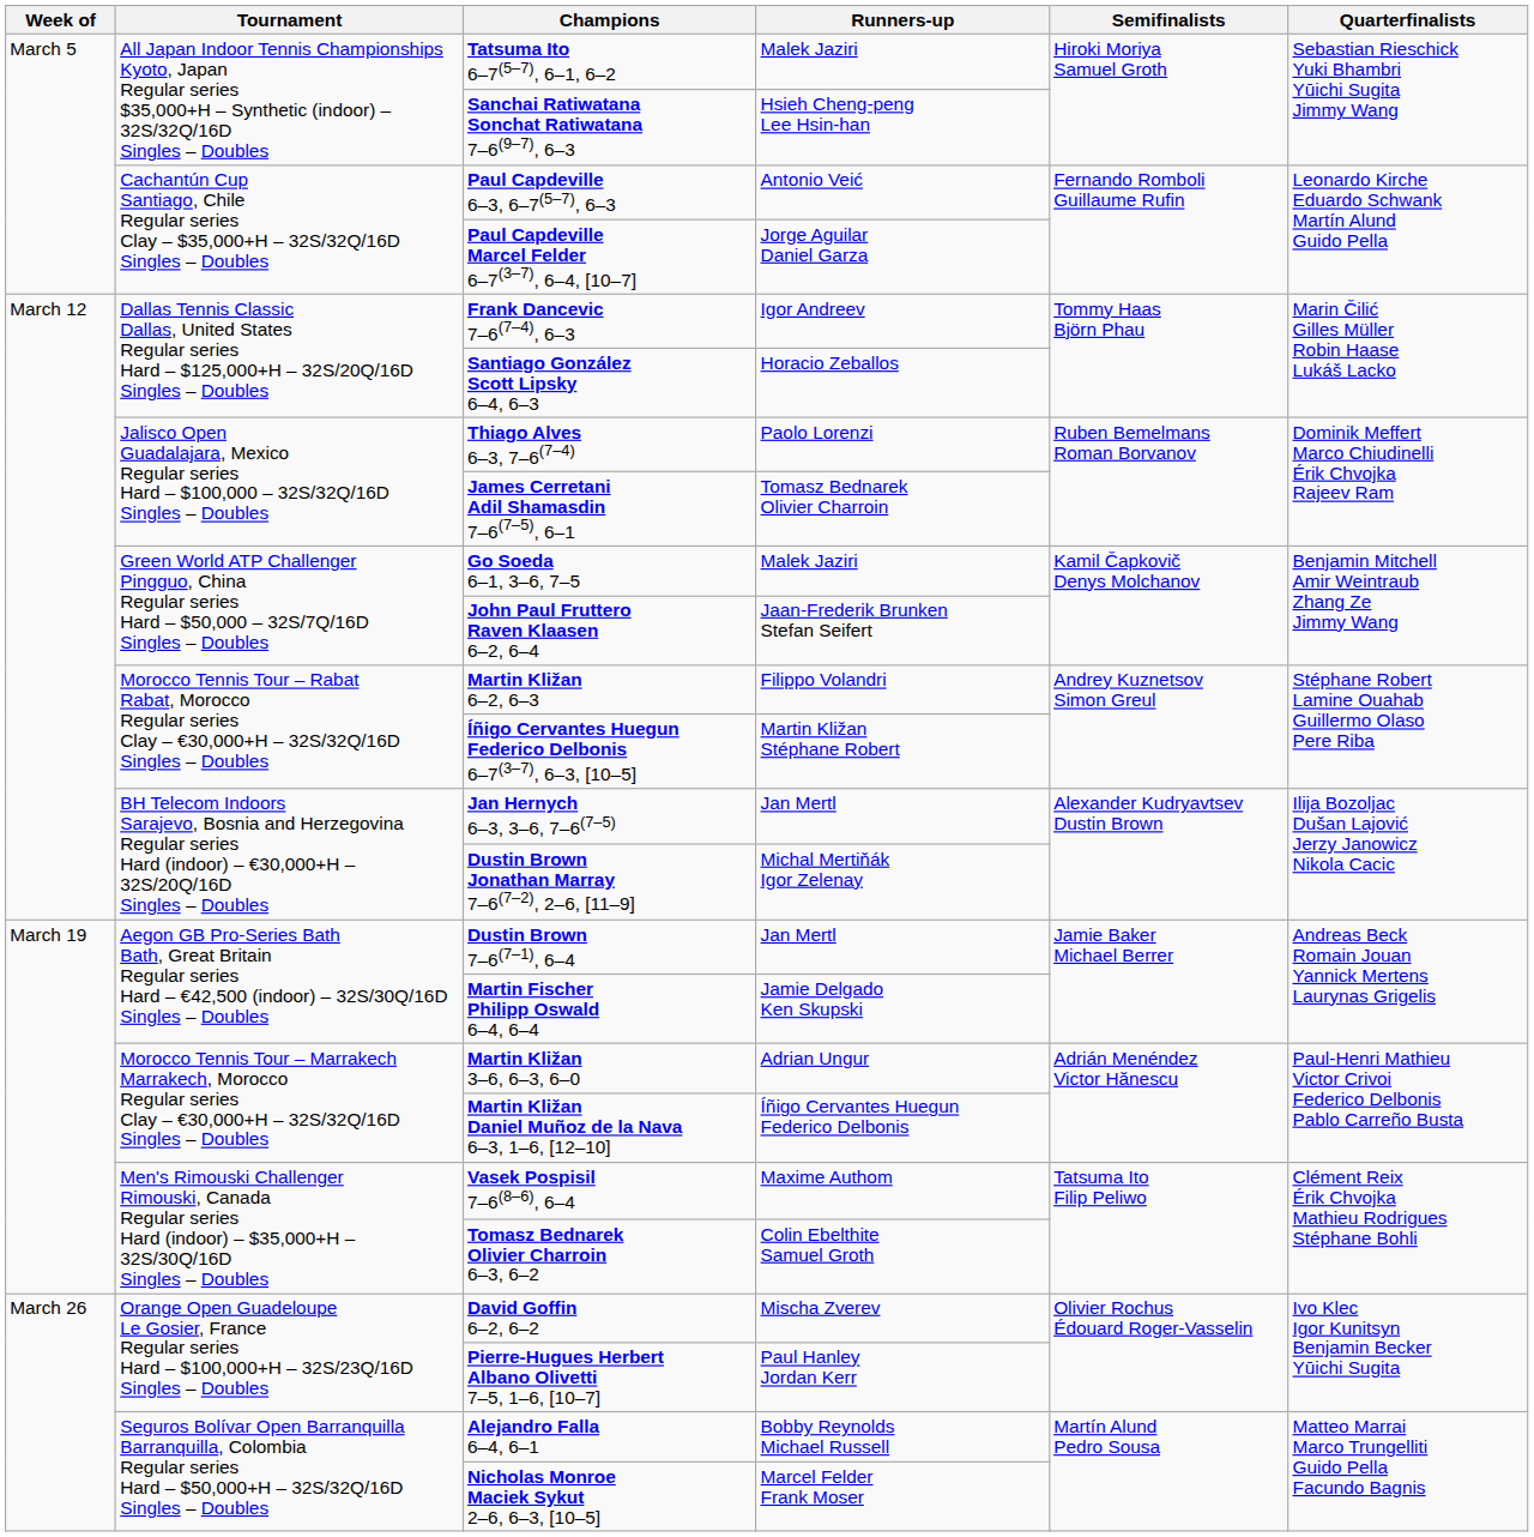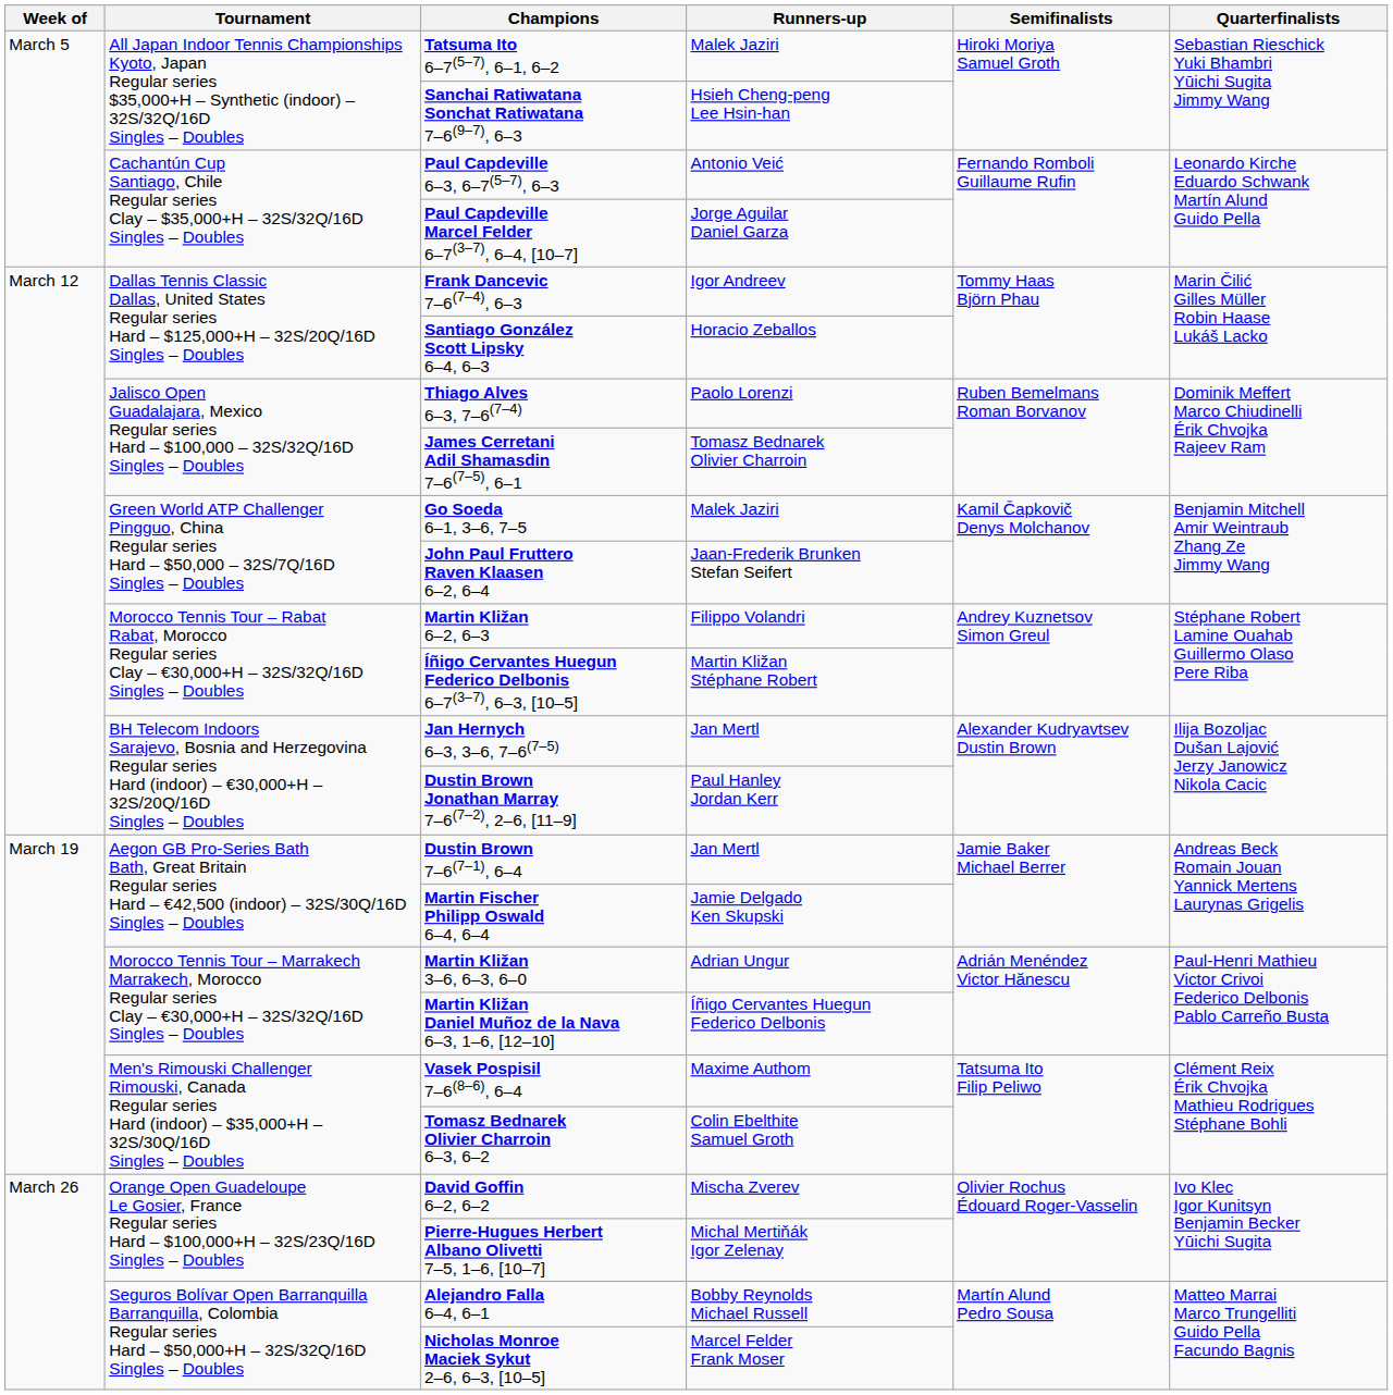 <table class=wikitable style=font-size:85%;>
 <tr>
 <th width=75>Week of</th>
 <th width=250>Tournament</th>
 <th width=210>Champions</th>
 <th width=210>Runners-up</th>
 <th width=170>Semifinalists</th>
 <th width=170>Quarterfinalists</th>
 </tr>
 <tr valign=top>
 <td rowspan=4>March 5</td>
 <td rowspan=2><a href='#'>All Japan Indoor Tennis Championships</a><br> <a href='#'>Kyoto</a>, Japan<br>Regular series<br>$35,000+H – Synthetic (indoor) – 32S/32Q/16D<br><a href='#'>Singles</a> – <a href='#'>Doubles</a></td>
 <td> <strong><a href='#'>Tatsuma Ito</a></strong><br>6–7<sup>(5–7)</sup>, 6–1, 6–2</td>
 <td> <a href='#'>Malek Jaziri</a></td>
 <td rowspan=2> <a href='#'>Hiroki Moriya</a><br> <a href='#'>Samuel Groth</a></td>
 <td rowspan=2> <a href='#'>Sebastian Rieschick</a><br> <a href='#'>Yuki Bhambri</a><br> <a href='#'>Yūichi Sugita</a><br> <a href='#'>Jimmy Wang</a></td>
 </tr>
 <tr valign=top>
 <td> <strong><a href='#'>Sanchai Ratiwatana</a></strong><br> <strong><a href='#'>Sonchat Ratiwatana</a></strong><br>7–6<sup>(9–7)</sup>, 6–3</td>
 <td> <a href='#'>Hsieh Cheng-peng</a><br> <a href='#'>Lee Hsin-han</a></td>
 </tr>
 <tr valign=top>
 <td rowspan=2><a href='#'>Cachantún Cup</a><br> <a href='#'>Santiago</a>, Chile<br>Regular series<br>Clay – $35,000+H – 32S/32Q/16D<br><a href='#'>Singles</a> – <a href='#'>Doubles</a></td>
 <td> <strong><a href='#'>Paul Capdeville</a></strong><br>6–3, 6–7<sup>(5–7)</sup>, 6–3</td>
 <td> <a href='#'>Antonio Veić</a></td>
 <td rowspan=2> <a href='#'>Fernando Romboli</a><br> <a href='#'>Guillaume Rufin</a></td>
 <td rowspan=2> <a href='#'>Leonardo Kirche</a><br> <a href='#'>Eduardo Schwank</a><br> <a href='#'>Martín Alund</a><br> <a href='#'>Guido Pella</a></td>
 </tr>
 <tr valign=top>
 <td> <strong><a href='#'>Paul Capdeville</a></strong><br> <strong><a href='#'>Marcel Felder</a></strong><br>6–7<sup>(3–7)</sup>, 6–4, [10–7]</td>
 <td> <a href='#'>Jorge Aguilar</a><br> <a href='#'>Daniel Garza</a></td>
 </tr>
 <tr valign=top>
 <td rowspan=10>March 12</td>
 <td rowspan=2><a href='#'>Dallas Tennis Classic</a><br><a href='#'>Dallas</a>, United States<br>Regular series<br>Hard – $125,000+H – 32S/20Q/16D<br><a href='#'>Singles</a> – <a href='#'>Doubles</a></td>
 <td> <strong><a href='#'>Frank Dancevic</a></strong><br>7–6<sup>(7–4)</sup>, 6–3</td>
 <td> <a href='#'>Igor Andreev</a></td>
 <td rowspan=2> <a href='#'>Tommy Haas</a><br> <a href='#'>Björn Phau</a></td>
 <td rowspan=2> <a href='#'>Marin Čilić</a><br> <a href='#'>Gilles Müller</a><br> <a href='#'>Robin Haase</a><br> <a href='#'>Lukáš Lacko</a></td>
 </tr>
 <tr valign=top>
 <td> <strong><a href='#'>Santiago González</a></strong><br> <strong><a href='#'>Scott Lipsky</a></strong><br>6–4, 6–3</td>
 <td> <a href='#'>Horacio Zeballos</a></td>
 </tr>
 <tr valign=top>
 <td rowspan=2><a href='#'>Jalisco Open</a><br> <a href='#'>Guadalajara</a>, Mexico<br>Regular series<br>Hard – $100,000 – 32S/32Q/16D<br><a href='#'>Singles</a> – <a href='#'>Doubles</a></td>
 <td> <strong><a href='#'>Thiago Alves</a></strong><br>6–3, 7–6<sup>(7–4)</sup></td>
 <td> <a href='#'>Paolo Lorenzi</a></td>
 <td rowspan=2> <a href='#'>Ruben Bemelmans</a><br> <a href='#'>Roman Borvanov</a></td>
 <td rowspan=2> <a href='#'>Dominik Meffert</a><br> <a href='#'>Marco Chiudinelli</a><br> <a href='#'>Érik Chvojka</a><br> <a href='#'>Rajeev Ram</a></td>
 </tr>
 <tr valign=top>
 <td> <strong><a href='#'>James Cerretani</a></strong><br> <strong><a href='#'>Adil Shamasdin</a></strong><br>7–6<sup>(7–5)</sup>, 6–1</td>
 <td> <a href='#'>Tomasz Bednarek</a><br> <a href='#'>Olivier Charroin</a></td>
 </tr>
 <tr valign=top>
 <td rowspan=2><a href='#'>Green World ATP Challenger</a><br> <a href='#'>Pingguo</a>, China<br>Regular series<br>Hard – $50,000 – 32S/7Q/16D<br><a href='#'>Singles</a> – <a href='#'>Doubles</a></td>
 <td> <strong><a href='#'>Go Soeda</a></strong><br>6–1, 3–6, 7–5</td>
 <td> <a href='#'>Malek Jaziri</a></td>
 <td rowspan=2> <a href='#'>Kamil Čapkovič</a><br> <a href='#'>Denys Molchanov</a></td>
 <td rowspan=2> <a href='#'>Benjamin Mitchell</a><br> <a href='#'>Amir Weintraub</a><br> <a href='#'>Zhang Ze</a><br> <a href='#'>Jimmy Wang</a></td>
 </tr>
 <tr valign=top>
 <td> <strong><a href='#'>John Paul Fruttero</a></strong><br> <strong><a href='#'>Raven Klaasen</a></strong><br>6–2, 6–4</td>
 <td> <a href='#'>Jaan-Frederik Brunken</a><br> Stefan Seifert</td>
 </tr>
 <tr valign=top>
 <td rowspan=2><a href='#'>Morocco Tennis Tour – Rabat</a><br> <a href='#'>Rabat</a>, Morocco<br>Regular series<br>Clay – €30,000+H – 32S/32Q/16D<br><a href='#'>Singles</a> – <a href='#'>Doubles</a></td>
 <td> <strong><a href='#'>Martin Kližan</a></strong><br>6–2, 6–3</td>
 <td> <a href='#'>Filippo Volandri</a></td>
 <td rowspan=2> <a href='#'>Andrey Kuznetsov</a><br> <a href='#'>Simon Greul</a></td>
 <td rowspan=2> <a href='#'>Stéphane Robert</a><br> <a href='#'>Lamine Ouahab</a><br> <a href='#'>Guillermo Olaso</a><br> <a href='#'>Pere Riba</a></td>
 </tr>
 <tr valign=top>
 <td> <strong><a href='#'>Íñigo Cervantes Huegun</a></strong><br> <strong><a href='#'>Federico Delbonis</a></strong><br>6–7<sup>(3–7)</sup>, 6–3, [10–5]</td>
 <td> <a href='#'>Martin Kližan</a><br> <a href='#'>Stéphane Robert</a></td>
 </tr>
 <tr valign=top>
 <td rowspan=2><a href='#'>BH Telecom Indoors</a><br> <a href='#'>Sarajevo</a>, Bosnia and Herzegovina<br>Regular series<br>Hard (indoor) – €30,000+H – 32S/20Q/16D<br><a href='#'>Singles</a> – <a href='#'>Doubles</a></td>
 <td> <strong><a href='#'>Jan Hernych</a></strong><br>6–3, 3–6, 7–6<sup>(7–5)</sup></td>
 <td> <a href='#'>Jan Mertl</a></td>
 <td rowspan=2> <a href='#'>Alexander Kudryavtsev</a><br> <a href='#'>Dustin Brown</a></td>
 <td rowspan=2> <a href='#'>Ilija Bozoljac</a><br> <a href='#'>Dušan Lajović</a><br> <a href='#'>Jerzy Janowicz</a><br> <a href='#'>Nikola Cacic</a></td>
 </tr>
 <tr valign=top>
 <td> <strong><a href='#'>Dustin Brown</a></strong><br> <strong><a href='#'>Jonathan Marray</a></strong><br>7–6<sup>(7–2)</sup>, 2–6, [11–9]</td>
-<td> <a href='#'>Michal Mertiňák</a><br> <a href='#'>Igor Zelenay</a></td>
+<td> <a href='#'>Paul Hanley</a><br> <a href='#'>Jordan Kerr</a></td>
 </tr>
 <tr valign=top>
 <td rowspan=6>March 19</td>
 <td rowspan=2><a href='#'>Aegon GB Pro-Series Bath</a><br> <a href='#'>Bath</a>, Great Britain<br>Regular series<br>Hard – €42,500 (indoor) – 32S/30Q/16D<br><a href='#'>Singles</a> – <a href='#'>Doubles</a></td>
 <td> <strong><a href='#'>Dustin Brown</a></strong><br>7–6<sup>(7–1)</sup>, 6–4</td>
 <td> <a href='#'>Jan Mertl</a></td>
 <td rowspan=2> <a href='#'>Jamie Baker</a><br> <a href='#'>Michael Berrer</a></td>
 <td rowspan=2> <a href='#'>Andreas Beck</a><br> <a href='#'>Romain Jouan</a><br> <a href='#'>Yannick Mertens</a><br> <a href='#'>Laurynas Grigelis</a></td>
 </tr>
 <tr valign=top>
 <td> <strong><a href='#'>Martin Fischer</a></strong><br> <strong><a href='#'>Philipp Oswald</a></strong><br>6–4, 6–4</td>
 <td> <a href='#'>Jamie Delgado</a><br> <a href='#'>Ken Skupski</a></td>
 </tr>
 <tr valign=top>
 <td rowspan=2><a href='#'>Morocco Tennis Tour – Marrakech</a><br> <a href='#'>Marrakech</a>, Morocco<br>Regular series<br>Clay – €30,000+H – 32S/32Q/16D<br><a href='#'>Singles</a> – <a href='#'>Doubles</a></td>
 <td> <strong><a href='#'>Martin Kližan</a></strong><br>3–6, 6–3, 6–0</td>
 <td> <a href='#'>Adrian Ungur</a></td>
 <td rowspan=2> <a href='#'>Adrián Menéndez</a><br> <a href='#'>Victor Hănescu</a></td>
 <td rowspan=2> <a href='#'>Paul-Henri Mathieu</a><br> <a href='#'>Victor Crivoi</a><br> <a href='#'>Federico Delbonis</a><br> <a href='#'>Pablo Carreño Busta</a></td>
 </tr>
 <tr valign=top>
 <td> <strong><a href='#'>Martin Kližan</a></strong><br> <strong><a href='#'>Daniel Muñoz de la Nava</a></strong><br>6–3, 1–6, [12–10]</td>
 <td> <a href='#'>Íñigo Cervantes Huegun</a><br> <a href='#'>Federico Delbonis</a></td>
 </tr>
 <tr valign=top>
 <td rowspan=2><a href='#'>Men's Rimouski Challenger</a><br> <a href='#'>Rimouski</a>, Canada<br>Regular series<br>Hard (indoor) – $35,000+H – 32S/30Q/16D<br><a href='#'>Singles</a> – <a href='#'>Doubles</a></td>
 <td> <strong><a href='#'>Vasek Pospisil</a></strong><br>7–6<sup>(8–6)</sup>, 6–4</td>
 <td> <a href='#'>Maxime Authom</a></td>
 <td rowspan=2> <a href='#'>Tatsuma Ito</a><br> <a href='#'>Filip Peliwo</a></td>
 <td rowspan=2> <a href='#'>Clément Reix</a><br> <a href='#'>Érik Chvojka</a><br> <a href='#'>Mathieu Rodrigues</a><br> <a href='#'>Stéphane Bohli</a></td>
 </tr>
 <tr valign=top>
 <td> <strong><a href='#'>Tomasz Bednarek</a></strong><br> <strong><a href='#'>Olivier Charroin</a></strong><br>6–3, 6–2</td>
 <td> <a href='#'>Colin Ebelthite</a><br> <a href='#'>Samuel Groth</a></td>
 </tr>
 <tr valign=top>
 <td rowspan=4>March 26</td>
 <td rowspan=2><a href='#'>Orange Open Guadeloupe</a><br> <a href='#'>Le Gosier</a>, France<br>Regular series<br>Hard – $100,000+H – 32S/23Q/16D<br><a href='#'>Singles</a> – <a href='#'>Doubles</a></td>
 <td> <strong><a href='#'>David Goffin</a></strong><br>6–2, 6–2</td>
 <td> <a href='#'>Mischa Zverev</a></td>
 <td rowspan=2> <a href='#'>Olivier Rochus</a><br> <a href='#'>Édouard Roger-Vasselin</a></td>
 <td rowspan=2> <a href='#'>Ivo Klec</a><br> <a href='#'>Igor Kunitsyn</a><br> <a href='#'>Benjamin Becker</a><br> <a href='#'>Yūichi Sugita</a></td>
 </tr>
 <tr valign=top>
 <td> <strong><a href='#'>Pierre-Hugues Herbert</a></strong><br> <strong><a href='#'>Albano Olivetti</a></strong><br>7–5, 1–6, [10–7]</td>
-<td> <a href='#'>Paul Hanley</a><br> <a href='#'>Jordan Kerr</a></td>
+<td> <a href='#'>Michal Mertiňák</a><br> <a href='#'>Igor Zelenay</a></td>
 </tr>
 <tr valign=top>
 <td rowspan=2><a href='#'>Seguros Bolívar Open Barranquilla</a><br> <a href='#'>Barranquilla</a>, Colombia<br>Regular series<br>Hard – $50,000+H – 32S/32Q/16D<br><a href='#'>Singles</a> – <a href='#'>Doubles</a></td>
 <td> <strong><a href='#'>Alejandro Falla</a></strong><br>6–4, 6–1</td>
 <td> <a href='#'>Bobby Reynolds</a><br> <a href='#'>Michael Russell</a></td>
 <td rowspan=2> <a href='#'>Martín Alund</a><br> <a href='#'>Pedro Sousa</a></td>
 <td rowspan=2> <a href='#'>Matteo Marrai</a><br> <a href='#'>Marco Trungelliti</a><br> <a href='#'>Guido Pella</a><br> <a href='#'>Facundo Bagnis</a></td>
 </tr>
 <tr valign=top>
 <td> <strong><a href='#'>Nicholas Monroe</a></strong><br> <strong><a href='#'>Maciek Sykut</a></strong><br>2–6, 6–3, [10–5]</td>
 <td> <a href='#'>Marcel Felder</a><br> <a href='#'>Frank Moser</a></td>
 </tr>
 </table>
